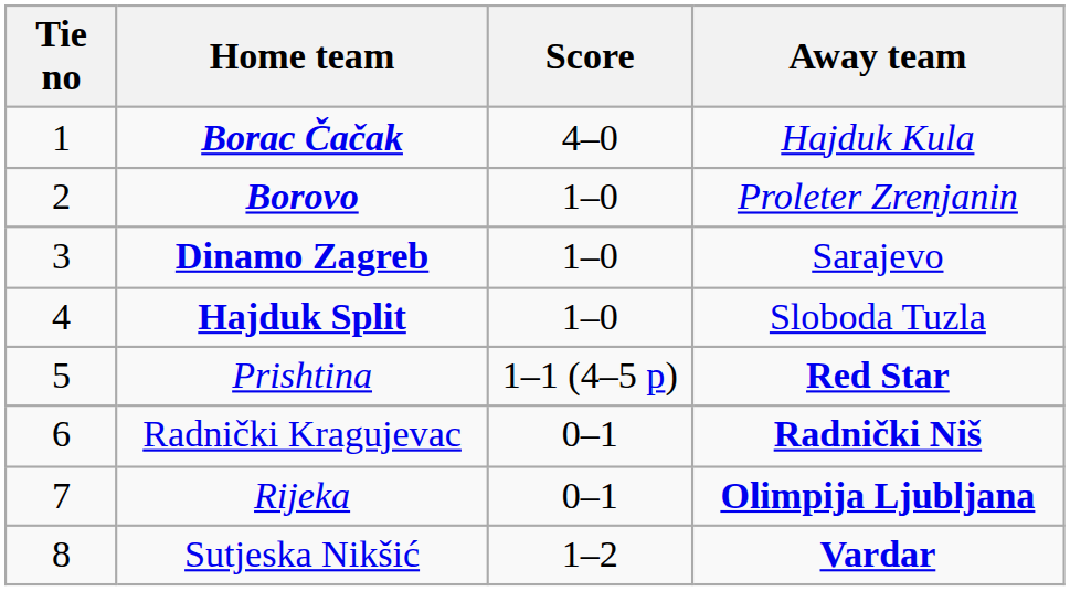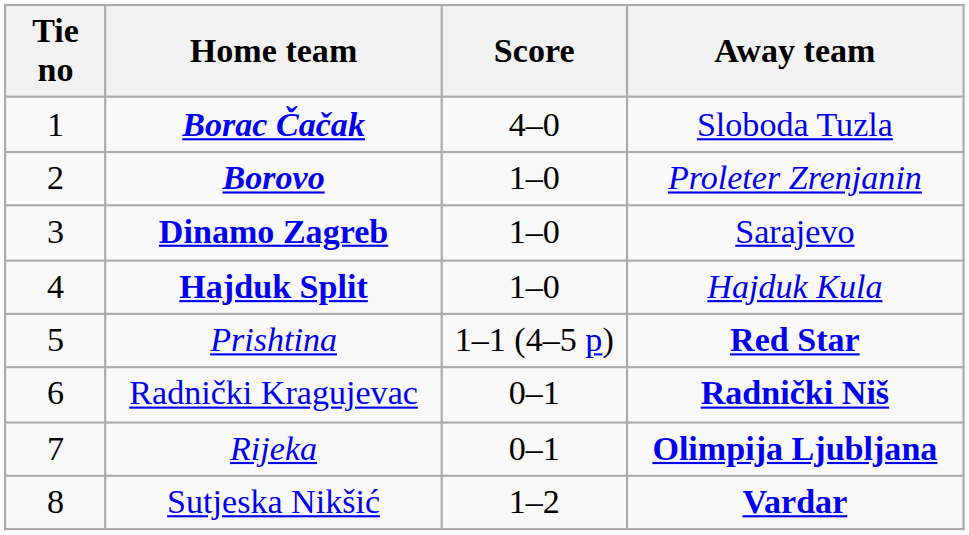 <table class="wikitable" style="text-align: center">
 <tr>
 <th width=40>Tie no</th>
 <th width=150>Home team</th>
 <th width=80>Score</th>
 <th width=150>Away team</th>
 </tr>
 <tr>
 <td>1</td>
 <td><strong><em><a href='#'>Borac Čačak</a></em></strong></td>
 <td>4–0</td>
-<td><em><a href='#'>Hajduk Kula</a></em></td>
+<td><a href='#'>Sloboda Tuzla</a></td>
 </tr>
 <tr>
 <td>2</td>
 <td><strong><em><a href='#'>Borovo</a></em></strong></td>
 <td>1–0</td>
 <td><em><a href='#'>Proleter Zrenjanin</a></em></td>
 </tr>
 <tr>
 <td>3</td>
 <td><strong><a href='#'>Dinamo Zagreb</a></strong></td>
 <td>1–0</td>
 <td><a href='#'>Sarajevo</a></td>
 </tr>
 <tr>
 <td>4</td>
 <td><strong><a href='#'>Hajduk Split</a></strong></td>
 <td>1–0</td>
-<td><a href='#'>Sloboda Tuzla</a></td>
+<td><em><a href='#'>Hajduk Kula</a></em></td>
 </tr>
 <tr>
 <td>5</td>
 <td><em><a href='#'>Prishtina</a></em></td>
 <td>1–1 (4–5 <a href='#'>p</a>)</td>
 <td><strong><a href='#'>Red Star</a></strong></td>
 </tr>
 <tr>
 <td>6</td>
 <td><a href='#'>Radnički Kragujevac</a></td>
 <td>0–1</td>
 <td><strong><a href='#'>Radnički Niš</a></strong></td>
 </tr>
 <tr>
 <td>7</td>
 <td><em><a href='#'>Rijeka</a></em></td>
 <td>0–1</td>
 <td><strong><a href='#'>Olimpija Ljubljana</a></strong></td>
 </tr>
 <tr>
 <td>8</td>
 <td><a href='#'>Sutjeska Nikšić</a></td>
 <td>1–2</td>
 <td><strong><a href='#'>Vardar</a></strong></td>
 </tr>
 </table>
